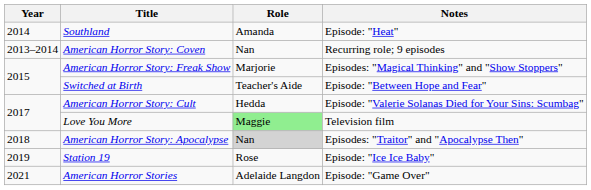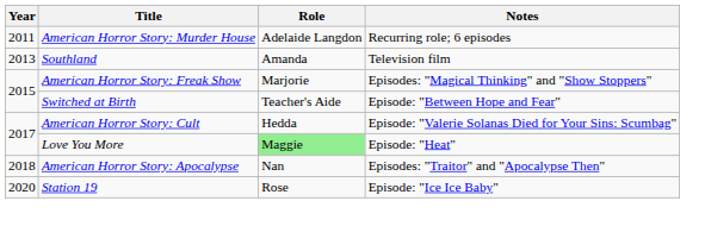 <table class="wikitable sortable">
 <tr>
 <th>Year</th>
 <th>Title</th>
 <th>Role</th>
 <th>Notes</th>
 </tr>
 <tr>
-<td>2014</td>
+<td>2011</td>
+<td><em><a href='#'>American Horror Story: Murder House</a></em></td>
+<td>Adelaide Langdon</td>
+<td>Recurring role; 6 episodes</td>
+</tr>
+<tr>
+<td>2013</td>
 <td><em><a href='#'>Southland</a></em></td>
 <td>Amanda</td>
-<td>Episode: "<a href='#'>Heat</a>"</td>
-</tr>
-<tr>
-<td>2013–2014</td>
-<td><em><a href='#'>American Horror Story: Coven</a></em></td>
-<td>Nan</td>
-<td>Recurring role; 9 episodes</td>
+<td>Television film</td>
 </tr>
 <tr>
 <td rowspan="2">2015</td>
 <td><em><a href='#'>American Horror Story: Freak Show</a></em></td>
 <td>Marjorie</td>
 <td>Episodes: "<a href='#'>Magical Thinking</a>" and "<a href='#'>Show Stoppers</a>"</td>
 </tr>
 <tr>
 <td><em><a href='#'>Switched at Birth</a></em></td>
 <td>Teacher's Aide</td>
 <td>Episode: "<a href='#'>Between Hope and Fear</a>"</td>
 </tr>
 <tr>
 <td rowspan="2">2017</td>
 <td><em><a href='#'>American Horror Story: Cult</a></em></td>
 <td>Hedda</td>
 <td>Episode: "<a href='#'>Valerie Solanas Died for Your Sins: Scumbag</a>"</td>
 </tr>
 <tr>
 <td><em>Love You More</em></td>
 <td style="background: lightgreen;">Maggie</td>
-<td>Television film</td>
+<td>Episode: "<a href='#'>Heat</a>"</td>
 </tr>
 <tr>
 <td>2018</td>
 <td><em><a href='#'>American Horror Story: Apocalypse</a></em></td>
-<td style="background: lightgrey;">Nan</td>
+<td>Nan</td>
 <td>Episodes: "<a href='#'>Traitor</a>" and "<a href='#'>Apocalypse Then</a>"</td>
 </tr>
 <tr>
-<td>2019</td>
+<td>2020</td>
 <td><em><a href='#'>Station 19</a></em></td>
 <td>Rose</td>
 <td>Episode: "<a href='#'>Ice Ice Baby</a>"</td>
 </tr>
-<tr>
-<td>2021</td>
-<td><em><a href='#'>American Horror Stories</a></em></td>
-<td>Adelaide Langdon</td>
-<td>Episode: "Game Over"</td>
-</tr>
 </table>
